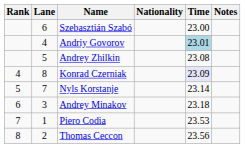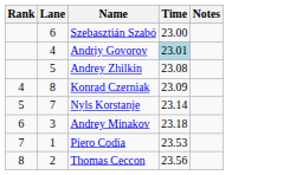 <table class="wikitable sortable" style="text-align:center">
 <tr>
 <th>Rank</th>
 <th>Lane</th>
 <th>Name</th>
-<th>Nationality</th>
 <th>Time</th>
 <th>Notes</th>
 </tr>
 <tr>
 <td></td>
 <td>6</td>
 <td align=left><a href='#'>Szebasztián Szabó</a></td>
-<td align=left></td>
 <td>23.00</td>
 <td></td>
 </tr>
 <tr>
 <td></td>
 <td>4</td>
 <td align=left><a href='#'>Andriy Govorov</a></td>
-<td align=left></td>
 <td style="background: lightblue;">23.01</td>
 <td></td>
 </tr>
 <tr>
 <td></td>
 <td>5</td>
 <td align=left><a href='#'>Andrey Zhilkin</a></td>
-<td align=left></td>
 <td>23.08</td>
 <td></td>
 </tr>
 <tr>
 <td>4</td>
 <td>8</td>
 <td align=left><a href='#'>Konrad Czerniak</a></td>
-<td align=left></td>
-<td style="background: lavender;">23.09</td>
+<td>23.09</td>
 <td></td>
 </tr>
 <tr>
 <td>5</td>
 <td>7</td>
 <td align=left><a href='#'>Nyls Korstanje</a></td>
-<td align=left></td>
 <td>23.14</td>
 <td></td>
 </tr>
 <tr>
 <td>6</td>
 <td>3</td>
 <td align=left><a href='#'>Andrey Minakov</a></td>
-<td align=left></td>
 <td>23.18</td>
 <td></td>
 </tr>
 <tr>
 <td>7</td>
 <td>1</td>
 <td align=left><a href='#'>Piero Codia</a></td>
-<td align=left></td>
 <td>23.53</td>
 <td></td>
 </tr>
 <tr>
 <td>8</td>
 <td>2</td>
 <td align=left><a href='#'>Thomas Ceccon</a></td>
-<td align=left></td>
 <td>23.56</td>
 <td></td>
 </tr>
 </table>
